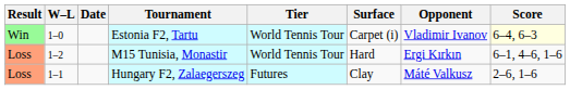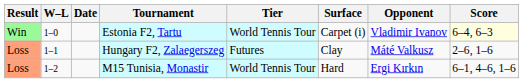 <table class="sortable wikitable">
 <tr>
 <th>Result</th>
 <th class="unsortable">W–L</th>
 <th>Date</th>
 <th>Tournament</th>
 <th>Tier</th>
 <th>Surface</th>
 <th>Opponent</th>
 <th class="unsortable">Score</th>
 </tr>
 <tr>
 <td bgcolor=98FB98>Win</td>
 <td><small>1–0</small></td>
 <td></td>
 <td style="background:#cffcff;">Estonia F2, <a href='#'>Tartu</a></td>
 <td style="background:#cffcff;">World Tennis Tour</td>
 <td>Carpet (i)</td>
 <td> <a href='#'>Vladimir Ivanov</a></td>
 <td style="background: lightyellow;">6–4, 6–3</td>
 </tr>
 <tr>
 <td bgcolor=FFA07A>Loss</td>
+<td><small>1–1</small></td>
+<td></td>
+<td style="background:#cffcff;">Hungary F2, <a href='#'>Zalaegerszeg</a></td>
+<td style="background:#cffcff;">Futures</td>
+<td>Clay</td>
+<td> <a href='#'>Máté Valkusz</a></td>
+<td>2–6, 1–6</td>
+</tr>
+<tr>
+<td bgcolor=FFA07A>Loss</td>
 <td><small>1–2</small></td>
 <td></td>
 <td style="background:#cffcff;">M15 Tunisia, <a href='#'>Monastir</a></td>
 <td style="background:#cffcff;">World Tennis Tour</td>
 <td>Hard</td>
 <td> <a href='#'>Ergi Kırkın</a></td>
 <td>6–1, 4–6, 1–6</td>
 </tr>
-<tr>
-<td bgcolor=FFA07A>Loss</td>
-<td><small>1–1</small></td>
-<td></td>
-<td style="background:#cffcff;">Hungary F2, <a href='#'>Zalaegerszeg</a></td>
-<td style="background:#cffcff;">Futures</td>
-<td>Clay</td>
-<td> <a href='#'>Máté Valkusz</a></td>
-<td>2–6, 1–6</td>
-</tr>
 </table>
